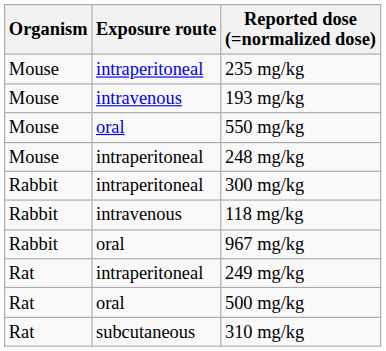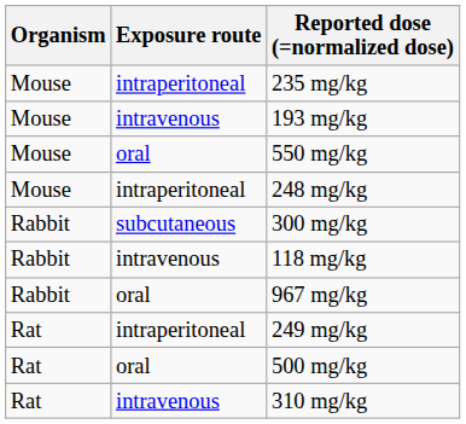 <table class="wikitable">
 <tr>
 <th>Organism</th>
 <th>Exposure route</th>
 <th>Reported dose <br>(=normalized dose)</th>
 </tr>
 <tr>
 <td>Mouse</td>
 <td><a href='#'>intraperitoneal</a></td>
 <td>235 mg/kg</td>
 </tr>
 <tr>
 <td>Mouse</td>
 <td><a href='#'>intravenous</a></td>
 <td>193 mg/kg</td>
 </tr>
 <tr>
 <td>Mouse</td>
 <td><a href='#'>oral</a></td>
 <td>550 mg/kg</td>
 </tr>
 <tr>
 <td>Mouse</td>
 <td>intraperitoneal</td>
 <td>248 mg/kg</td>
 </tr>
 <tr>
 <td>Rabbit</td>
-<td>intraperitoneal</td>
+<td><a href='#'>subcutaneous</a></td>
 <td>300 mg/kg</td>
 </tr>
 <tr>
 <td>Rabbit</td>
 <td>intravenous</td>
 <td>118 mg/kg</td>
 </tr>
 <tr>
 <td>Rabbit</td>
 <td>oral</td>
 <td>967 mg/kg</td>
 </tr>
 <tr>
 <td>Rat</td>
 <td>intraperitoneal</td>
 <td>249 mg/kg</td>
 </tr>
 <tr>
 <td>Rat</td>
 <td>oral</td>
 <td>500 mg/kg</td>
 </tr>
 <tr>
 <td>Rat</td>
-<td>subcutaneous</td>
+<td><a href='#'>intravenous</a></td>
 <td>310 mg/kg</td>
 </tr>
 </table>
